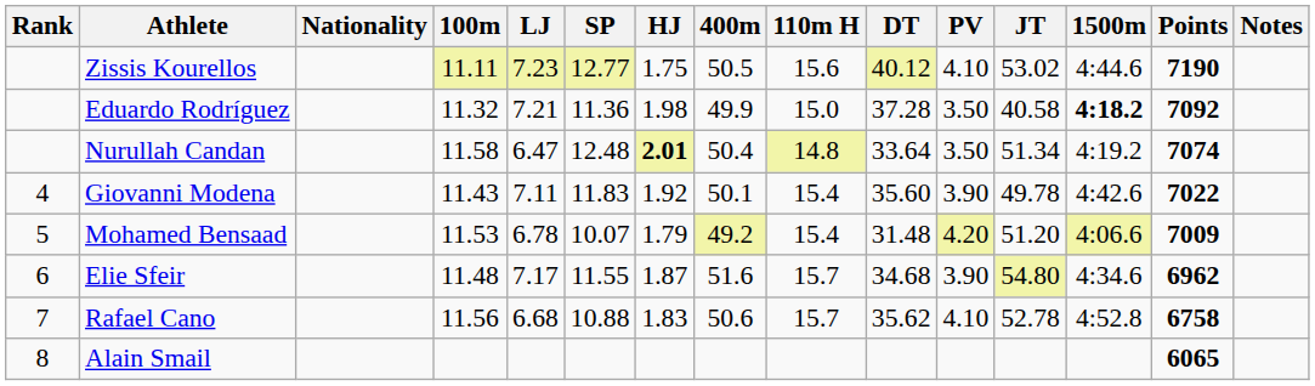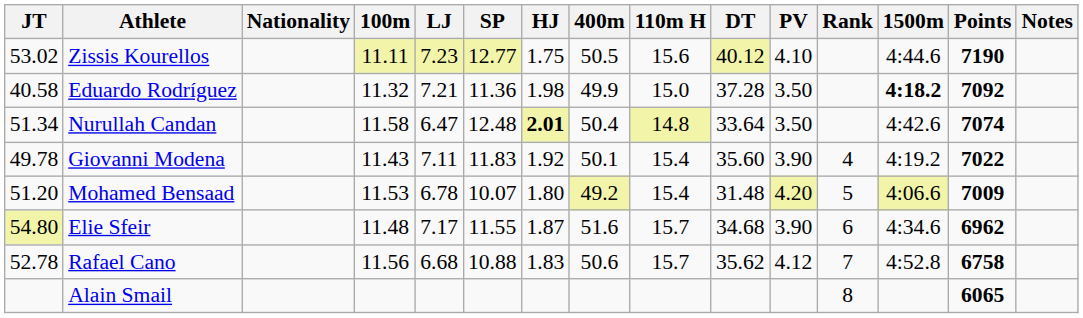 <table class="wikitable sortable" style="text-align:center">
 <tr>
-<th>Rank</th>
+<th>JT</th>
 <th>Athlete</th>
 <th>Nationality</th>
 <th>100m</th>
 <th>LJ</th>
 <th>SP</th>
 <th>HJ</th>
 <th>400m</th>
 <th>110m H</th>
 <th>DT</th>
 <th>PV</th>
-<th>JT</th>
+<th>Rank</th>
 <th>1500m</th>
 <th>Points</th>
 <th>Notes</th>
 </tr>
 <tr>
-<td></td>
+<td>53.02</td>
 <td align=left><a href='#'>Zissis Kourellos</a></td>
 <td align=left></td>
 <td bgcolor=#F2F5A9>11.11</td>
 <td bgcolor=#F2F5A9>7.23</td>
 <td bgcolor=#F2F5A9>12.77</td>
 <td>1.75</td>
 <td>50.5</td>
 <td>15.6</td>
 <td bgcolor=#F2F5A9>40.12</td>
 <td>4.10</td>
-<td>53.02</td>
+<td></td>
 <td>4:44.6</td>
 <td><strong>7190</strong></td>
 <td></td>
 </tr>
 <tr>
-<td></td>
+<td>40.58</td>
 <td align=left><a href='#'>Eduardo Rodríguez</a></td>
 <td align=left></td>
 <td>11.32</td>
 <td>7.21</td>
 <td>11.36</td>
 <td>1.98</td>
 <td>49.9</td>
 <td>15.0</td>
 <td>37.28</td>
 <td>3.50</td>
-<td>40.58</td>
+<td></td>
 <td><strong>4:18.2</strong></td>
 <td><strong>7092</strong></td>
 <td></td>
 </tr>
 <tr>
-<td></td>
+<td>51.34</td>
 <td align=left><a href='#'>Nurullah Candan</a></td>
 <td align=left></td>
 <td>11.58</td>
 <td>6.47</td>
 <td>12.48</td>
 <td bgcolor=#F2F5A9><strong>2.01</strong></td>
 <td>50.4</td>
 <td bgcolor=#F2F5A9>14.8</td>
 <td>33.64</td>
 <td>3.50</td>
-<td>51.34</td>
-<td>4:19.2</td>
+<td></td>
+<td>4:42.6</td>
 <td><strong>7074</strong></td>
 <td></td>
 </tr>
 <tr>
-<td>4</td>
+<td>49.78</td>
 <td align=left><a href='#'>Giovanni Modena</a></td>
 <td align=left></td>
 <td>11.43</td>
 <td>7.11</td>
 <td>11.83</td>
 <td>1.92</td>
 <td>50.1</td>
 <td>15.4</td>
 <td>35.60</td>
 <td>3.90</td>
-<td>49.78</td>
-<td>4:42.6</td>
+<td>4</td>
+<td>4:19.2</td>
 <td><strong>7022</strong></td>
 <td></td>
 </tr>
 <tr>
-<td>5</td>
+<td>51.20</td>
 <td align=left><a href='#'>Mohamed Bensaad</a></td>
 <td align=left></td>
 <td>11.53</td>
 <td>6.78</td>
 <td>10.07</td>
-<td>1.79</td>
+<td>1.80</td>
 <td bgcolor=#F2F5A9>49.2</td>
 <td>15.4</td>
 <td>31.48</td>
 <td bgcolor=#F2F5A9>4.20</td>
-<td>51.20</td>
+<td>5</td>
 <td bgcolor=#F2F5A9>4:06.6</td>
 <td><strong>7009</strong></td>
 <td></td>
 </tr>
 <tr>
-<td>6</td>
+<td bgcolor=#F2F5A9>54.80</td>
 <td align=left><a href='#'>Elie Sfeir</a></td>
 <td align=left></td>
 <td>11.48</td>
 <td>7.17</td>
 <td>11.55</td>
 <td>1.87</td>
 <td>51.6</td>
 <td>15.7</td>
 <td>34.68</td>
 <td>3.90</td>
-<td bgcolor=#F2F5A9>54.80</td>
+<td>6</td>
 <td>4:34.6</td>
 <td><strong>6962</strong></td>
 <td></td>
 </tr>
 <tr>
-<td>7</td>
+<td>52.78</td>
 <td align=left><a href='#'>Rafael Cano</a></td>
 <td align=left></td>
 <td>11.56</td>
 <td>6.68</td>
 <td>10.88</td>
 <td>1.83</td>
 <td>50.6</td>
 <td>15.7</td>
 <td>35.62</td>
-<td>4.10</td>
-<td>52.78</td>
+<td>4.12</td>
+<td>7</td>
 <td>4:52.8</td>
 <td><strong>6758</strong></td>
 <td></td>
 </tr>
 <tr>
-<td>8</td>
+<td></td>
 <td align=left><a href='#'>Alain Smail</a></td>
 <td align=left></td>
 <td></td>
 <td></td>
 <td></td>
 <td></td>
 <td></td>
 <td></td>
 <td></td>
 <td></td>
-<td></td>
+<td>8</td>
 <td></td>
 <td><strong>6065</strong></td>
 <td></td>
 </tr>
 </table>
